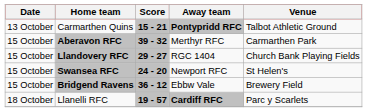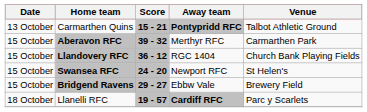 <table class="wikitable" style="margin:0.5em auto; font-size:95%">
 <tr bgcolor="#E00000">
 <th>Date</th>
 <th>Home team</th>
 <th>Score</th>
 <th>Away team</th>
 <th>Venue</th>
 </tr>
 <tr>
 <td>13 October</td>
 <td>Carmarthen Quins</td>
 <td bgcolor="silver"><strong>15 - 21</strong></td>
 <td bgcolor="silver"><strong>Pontypridd RFC</strong></td>
 <td>Talbot Athletic Ground</td>
 </tr>
 <tr>
 <td>15 October</td>
 <td bgcolor="silver"><strong>Aberavon RFC</strong></td>
 <td bgcolor="silver"><strong>39 - 32</strong></td>
 <td>Merthyr RFC</td>
 <td>Carmarthen Park</td>
 </tr>
 <tr>
 <td>15 October</td>
 <td bgcolor="silver"><strong>Llandovery RFC</strong></td>
-<td bgcolor="silver"><strong>29 - 27</strong></td>
+<td bgcolor="silver"><strong>36 - 12</strong></td>
 <td>RGC 1404</td>
 <td>Church Bank Playing Fields</td>
 </tr>
 <tr>
 <td>15 October</td>
 <td bgcolor="silver"><strong>Swansea RFC</strong></td>
 <td bgcolor="silver"><strong>24 - 20</strong></td>
 <td>Newport RFC</td>
 <td>St Helen's</td>
 </tr>
 <tr>
 <td>15 October</td>
 <td bgcolor="silver"><strong>Bridgend Ravens</strong></td>
-<td bgcolor="silver"><strong>36 - 12</strong></td>
+<td bgcolor="silver"><strong>29 - 27</strong></td>
 <td>Ebbw Vale</td>
 <td>Brewery Field</td>
 </tr>
 <tr>
 <td>18 October</td>
 <td>Llanelli RFC</td>
 <td bgcolor="silver"><strong>19 - 57</strong></td>
 <td bgcolor="silver"><strong>Cardiff RFC</strong></td>
 <td>Parc y Scarlets</td>
 </tr>
 <tr>
 </tr>
 </table>
